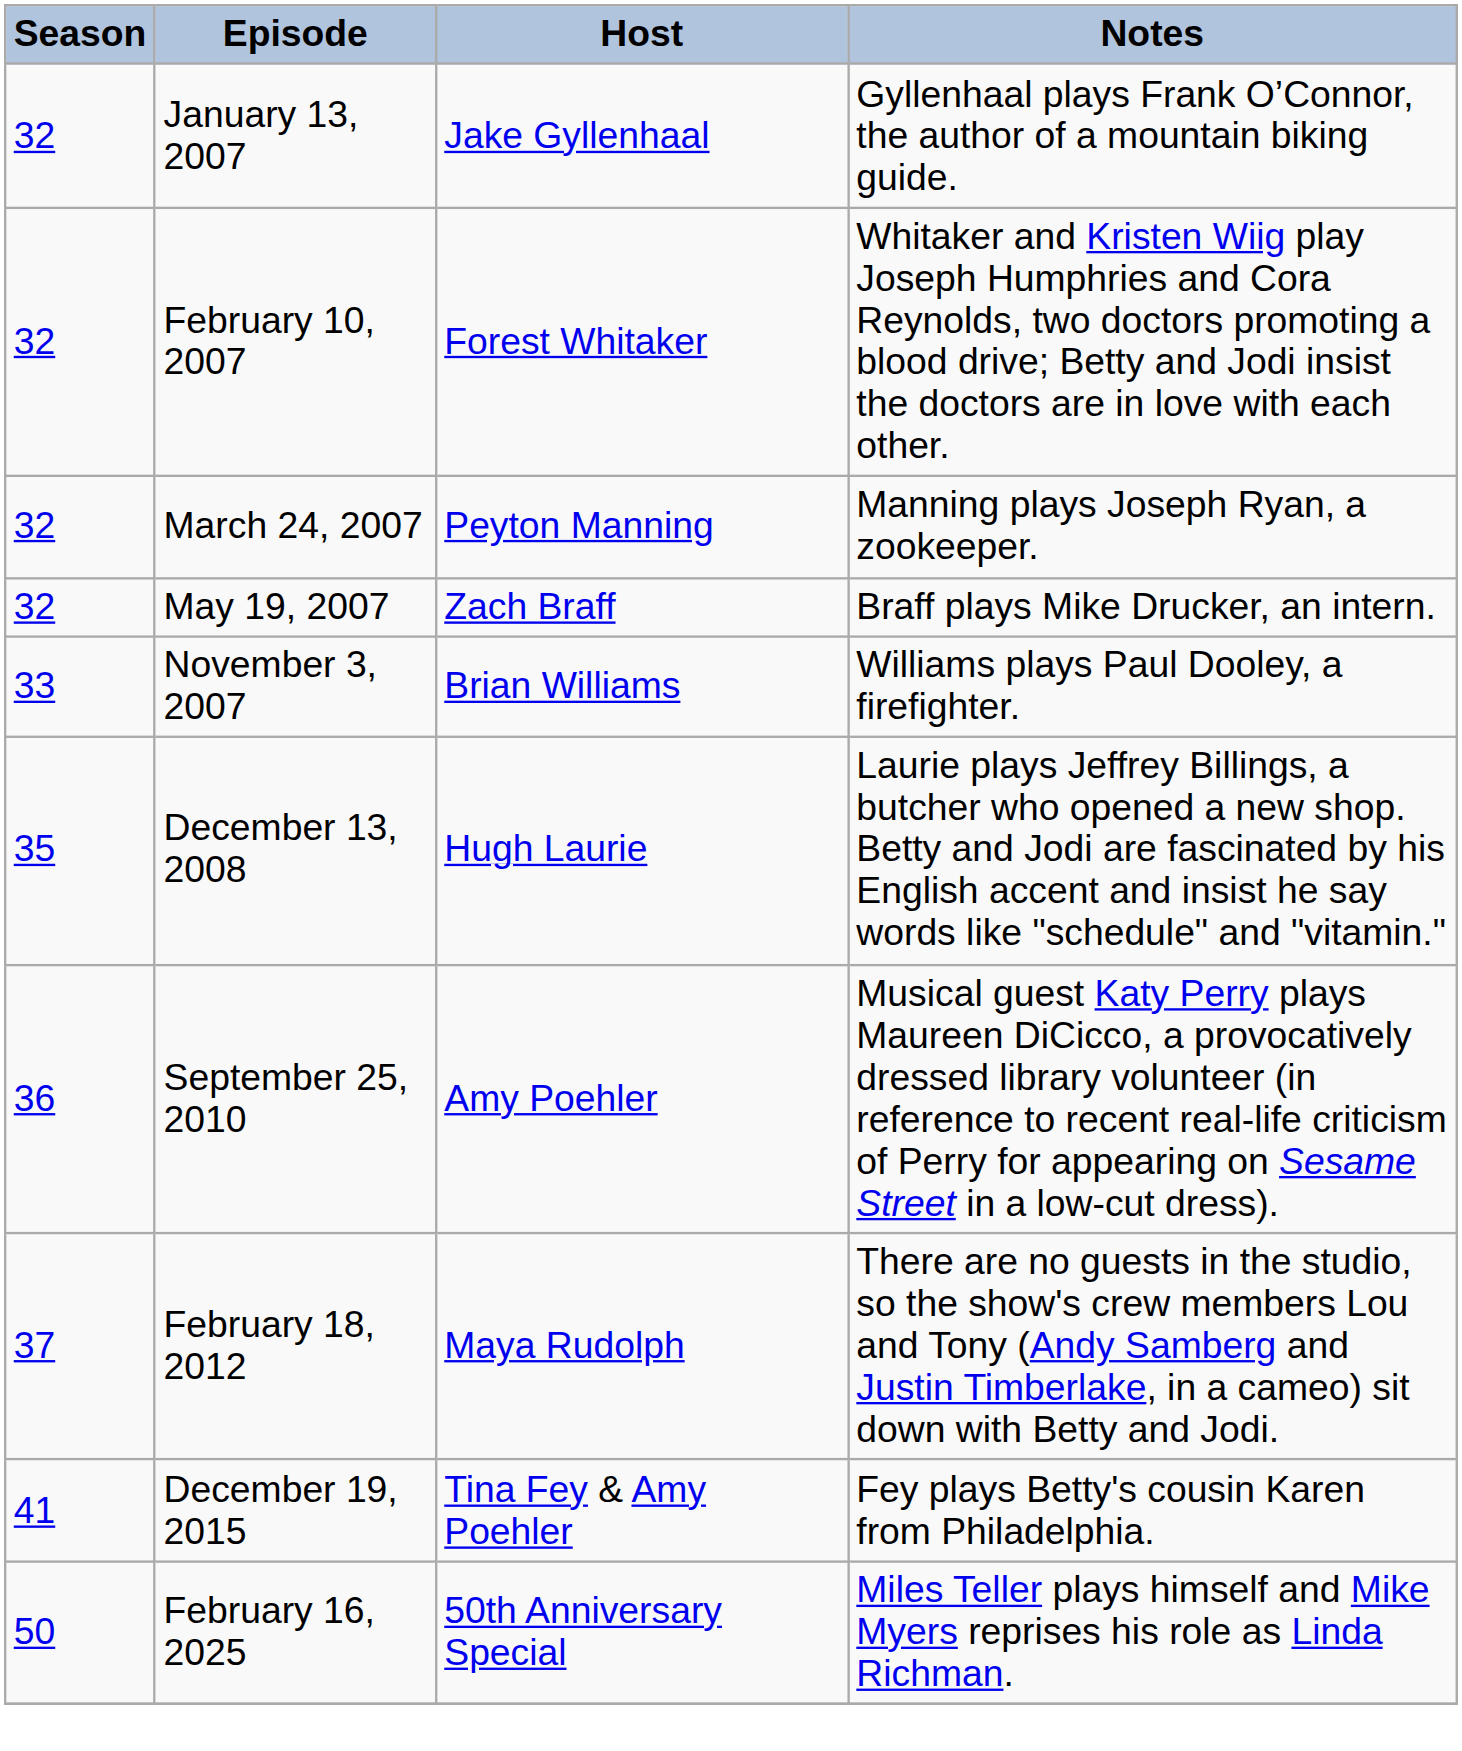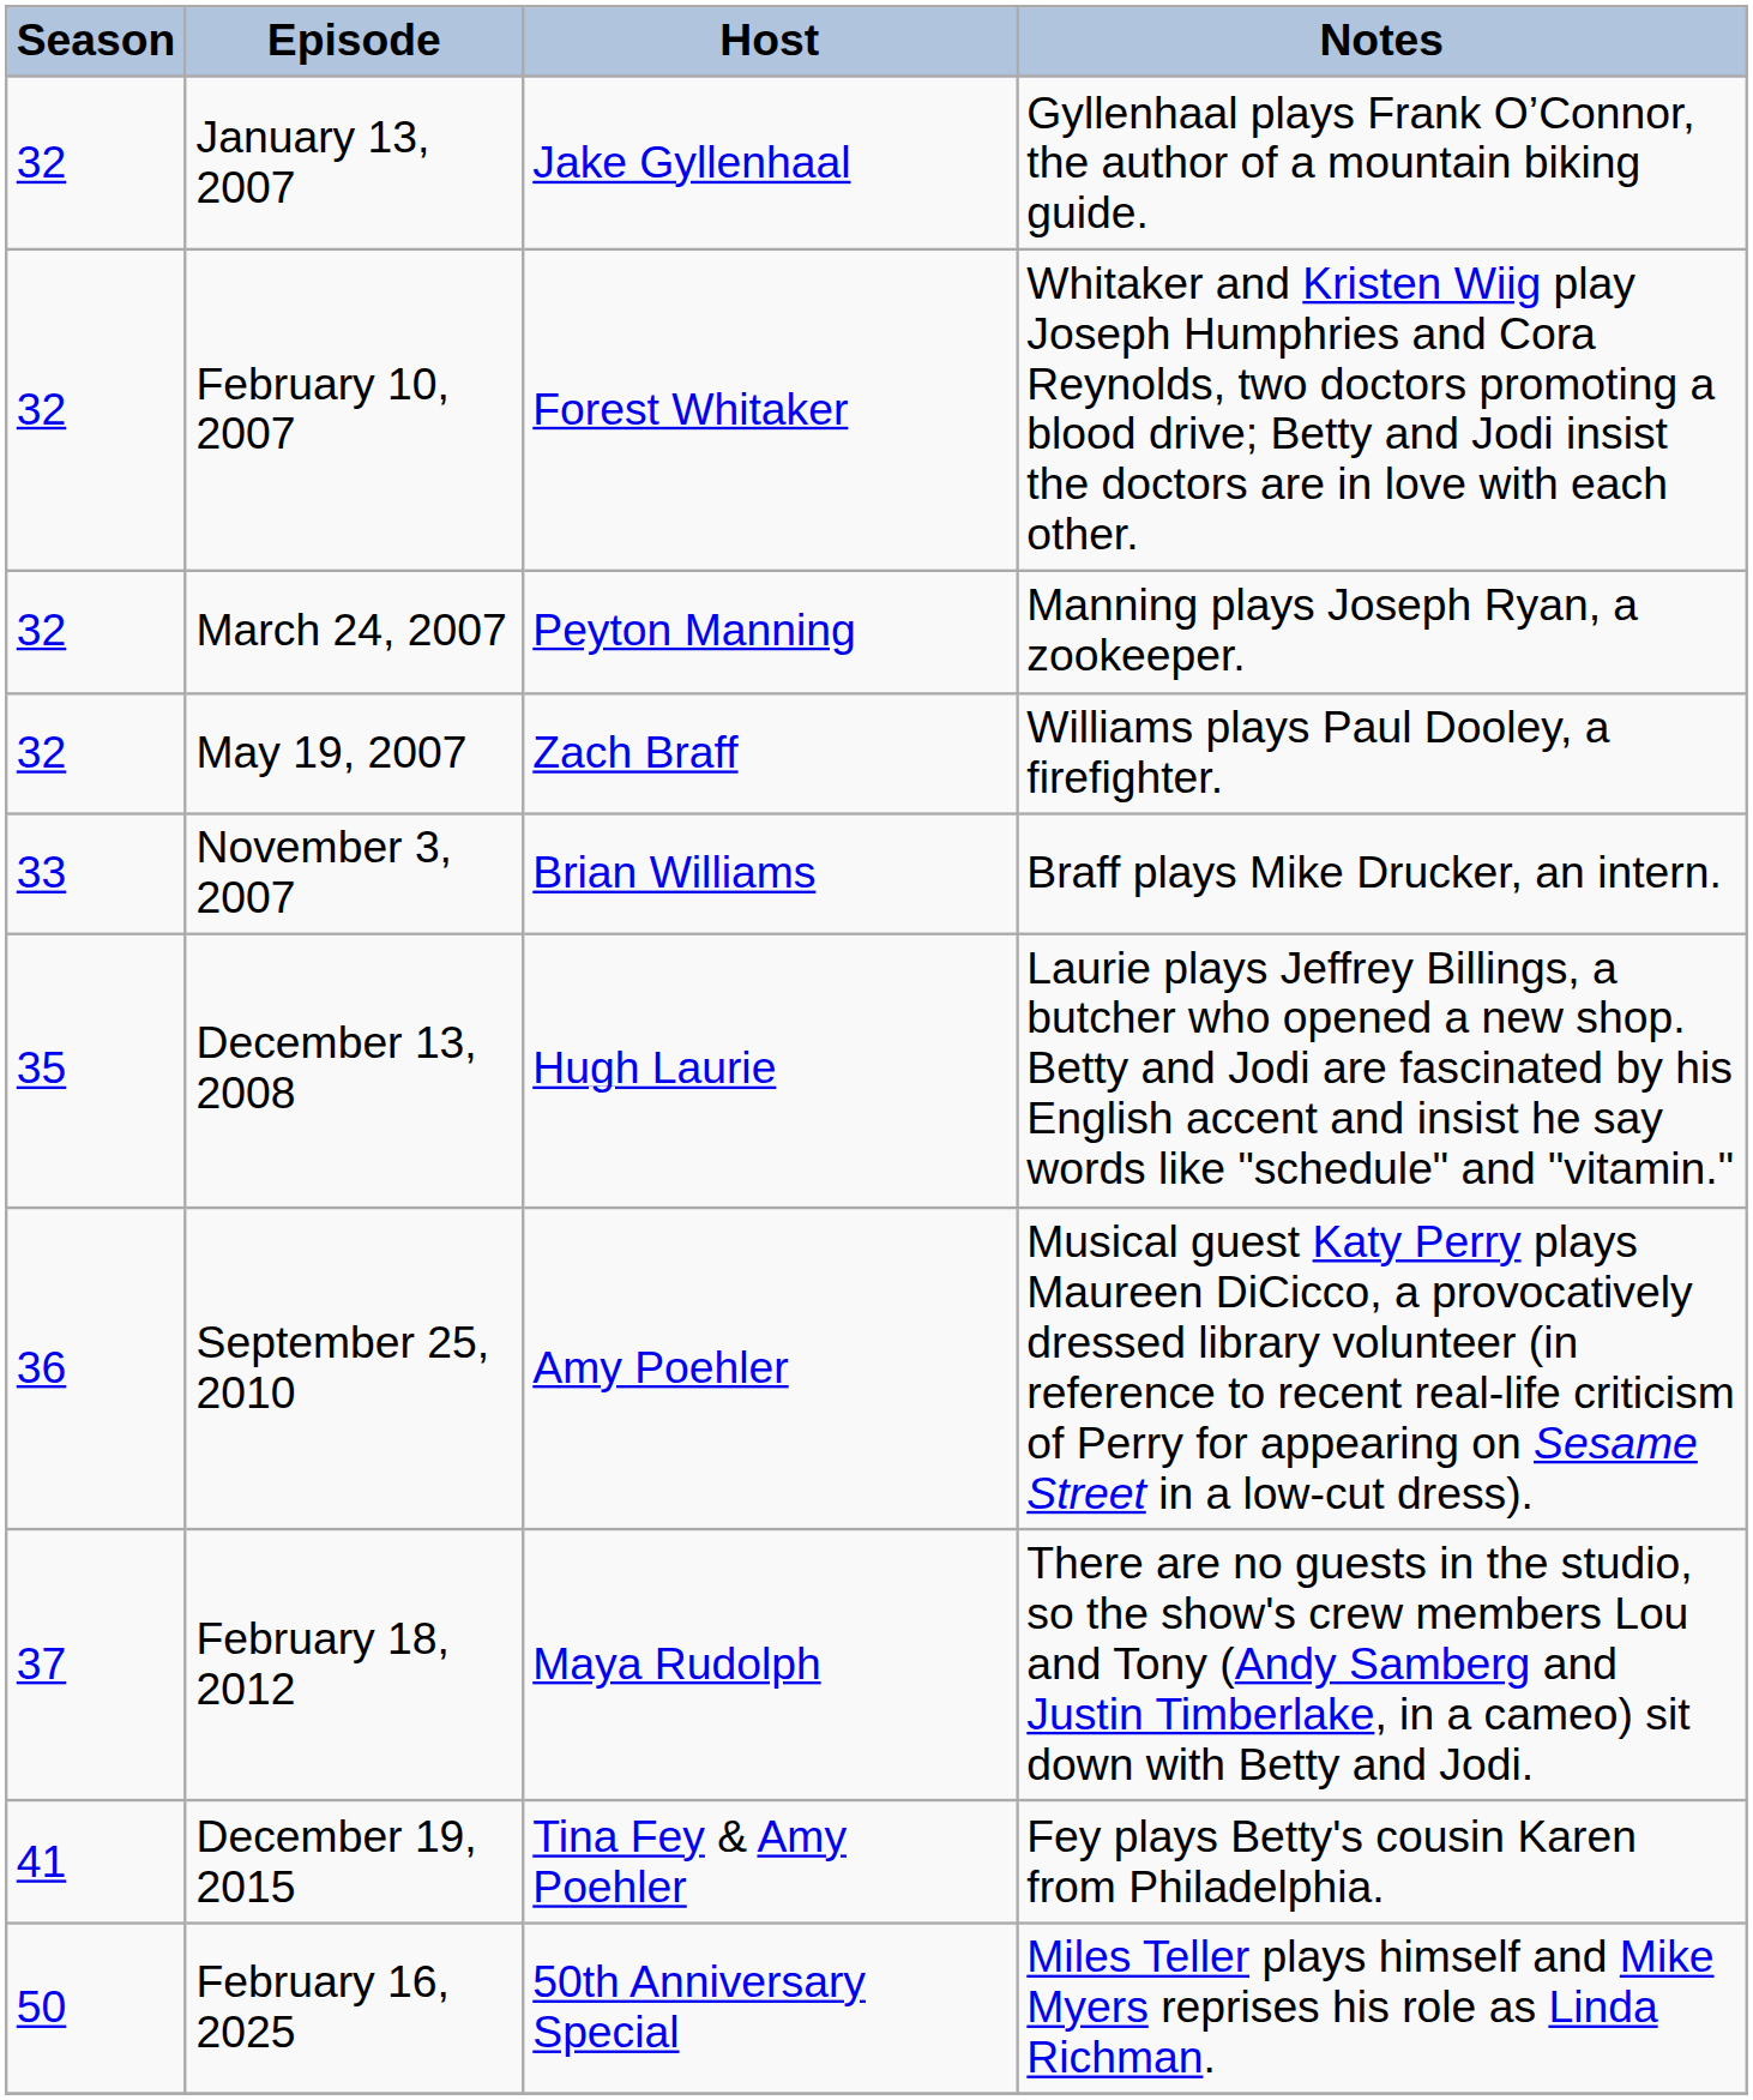 <table class="wikitable" style="width:100%;">
 <tr>
 <th style="background:#B0C4DE;" width="5%">Season</th>
 <th style="background:#B0C4DE;" width="20%">Episode</th>
 <th style="background:#B0C4DE;" width="30%">Host</th>
 <th style="background:#B0C4DE;" width="45%">Notes</th>
 </tr>
 <tr>
 <td><a href='#'>32</a></td>
 <td>January 13, 2007</td>
 <td><a href='#'>Jake Gyllenhaal</a></td>
 <td>Gyllenhaal plays Frank O’Connor, the author of a mountain biking guide.</td>
 </tr>
 <tr>
 <td><a href='#'>32</a></td>
 <td>February 10, 2007</td>
 <td><a href='#'>Forest Whitaker</a></td>
 <td>Whitaker and <a href='#'>Kristen Wiig</a> play Joseph Humphries and Cora Reynolds, two doctors promoting a blood drive; Betty and Jodi insist the doctors are in love with each other.</td>
 </tr>
 <tr>
 <td><a href='#'>32</a></td>
 <td>March 24, 2007</td>
 <td><a href='#'>Peyton Manning</a></td>
 <td>Manning plays Joseph Ryan, a zookeeper.</td>
 </tr>
 <tr>
 <td><a href='#'>32</a></td>
 <td>May 19, 2007</td>
 <td><a href='#'>Zach Braff</a></td>
-<td>Braff plays Mike Drucker, an intern.</td>
+<td>Williams plays Paul Dooley, a firefighter.</td>
 </tr>
 <tr>
 <td><a href='#'>33</a></td>
 <td>November 3, 2007</td>
 <td><a href='#'>Brian Williams</a></td>
-<td>Williams plays Paul Dooley, a firefighter.</td>
+<td>Braff plays Mike Drucker, an intern.</td>
 </tr>
 <tr>
 <td><a href='#'>35</a></td>
 <td>December 13, 2008</td>
 <td><a href='#'>Hugh Laurie</a></td>
 <td>Laurie plays Jeffrey Billings, a butcher who opened a new shop. Betty and Jodi are fascinated by his English accent and insist he say words like "schedule" and "vitamin."</td>
 </tr>
 <tr>
 <td><a href='#'>36</a></td>
 <td>September 25, 2010</td>
 <td><a href='#'>Amy Poehler</a></td>
 <td>Musical guest <a href='#'>Katy Perry</a> plays Maureen DiCicco, a provocatively dressed library volunteer (in reference to recent real-life criticism of Perry for appearing on <em><a href='#'>Sesame Street</a></em> in a low-cut dress).</td>
 </tr>
 <tr>
 <td><a href='#'>37</a></td>
 <td>February 18, 2012</td>
 <td><a href='#'>Maya Rudolph</a></td>
 <td>There are no guests in the studio, so the show's crew members Lou and Tony (<a href='#'>Andy Samberg</a> and <a href='#'>Justin Timberlake</a>, in a cameo) sit down with Betty and Jodi.</td>
 </tr>
 <tr>
 <td><a href='#'>41</a></td>
 <td>December 19, 2015</td>
 <td><a href='#'>Tina Fey</a> & <a href='#'>Amy Poehler</a></td>
 <td>Fey plays Betty's cousin Karen from Philadelphia.</td>
 </tr>
 <tr>
 <td><a href='#'>50</a></td>
 <td>February 16, 2025</td>
 <td><a href='#'>50th Anniversary Special</a></td>
 <td><a href='#'>Miles Teller</a> plays himself and <a href='#'>Mike Myers</a> reprises his role as <a href='#'>Linda Richman</a>.</td>
 </tr>
 <tr>
 </tr>
 </table>
